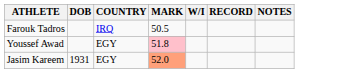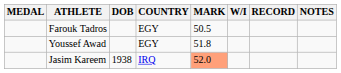 <table class="wikitable">
 <tr>
+<th>MEDAL</th>
 <th>ATHLETE</th>
 <th>DOB</th>
 <th>COUNTRY</th>
 <th>MARK</th>
 <th>W/I</th>
 <th>RECORD</th>
 <th>NOTES</th>
 </tr>
 <tr>
+<td></td>
 <td>Farouk Tadros</td>
 <td></td>
-<td><a href='#'>IRQ</a></td>
+<td>EGY</td>
 <td>50.5</td>
 <td></td>
 <td></td>
 <td></td>
 </tr>
 <tr>
+<td></td>
 <td>Youssef Awad</td>
 <td></td>
 <td>EGY</td>
-<td style="background: pink;">51.8</td>
+<td>51.8</td>
 <td></td>
 <td></td>
 <td></td>
 </tr>
 <tr>
+<td></td>
 <td>Jasim Kareem</td>
-<td>1931</td>
-<td>EGY</td>
+<td>1938</td>
+<td><a href='#'>IRQ</a></td>
 <td style="background: lightsalmon;">52.0</td>
 <td></td>
 <td></td>
 <td></td>
 </tr>
 </table>
